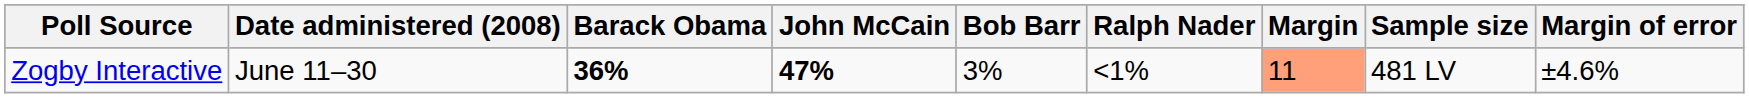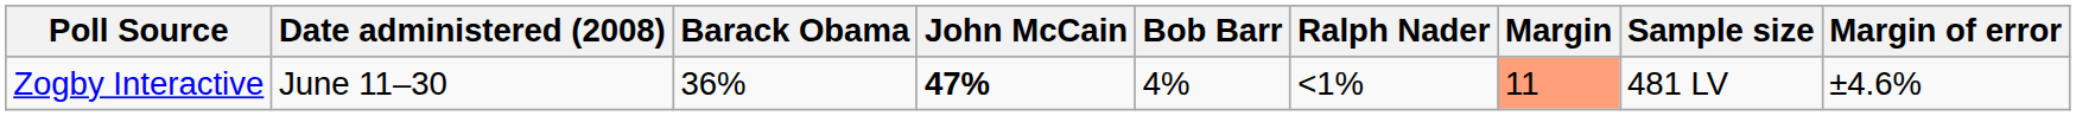 <table class="wikitable collapsible">
 <tr>
 <th>Poll Source</th>
 <th>Date administered (2008)</th>
 <th>Barack Obama</th>
 <th>John McCain</th>
 <th>Bob Barr</th>
 <th>Ralph Nader</th>
 <th>Margin</th>
 <th>Sample size</th>
 <th>Margin of error</th>
 </tr>
 <tr>
 <td><a href='#'>Zogby Interactive</a></td>
 <td>June 11–30</td>
-<td><strong>36%</strong></td>
+<td>36%</td>
 <td><strong>47%</strong></td>
-<td>3%</td>
+<td>4%</td>
 <td><1%</td>
 <td style="background: lightsalmon;">11</td>
 <td>481 LV</td>
 <td>±4.6%</td>
 </tr>
 </table>
